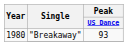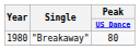 <table class="wikitable" style="text-align:center;">
 <tr>
 <th rowspan="2">Year</th>
 <th rowspan="2">Single</th>
 <th colspan="1">Peak</th>
 </tr>
 <tr style="font-size:smaller;">
 <th width="60"><a href='#'>US Dance</a><br></th>
 </tr>
 <tr>
 <td rowspan="3">1980</td>
 <td align="left">"Breakaway"</td>
-<td>93</td>
+<td>80</td>
 </tr>
 <tr>
 </tr>
 </table>
